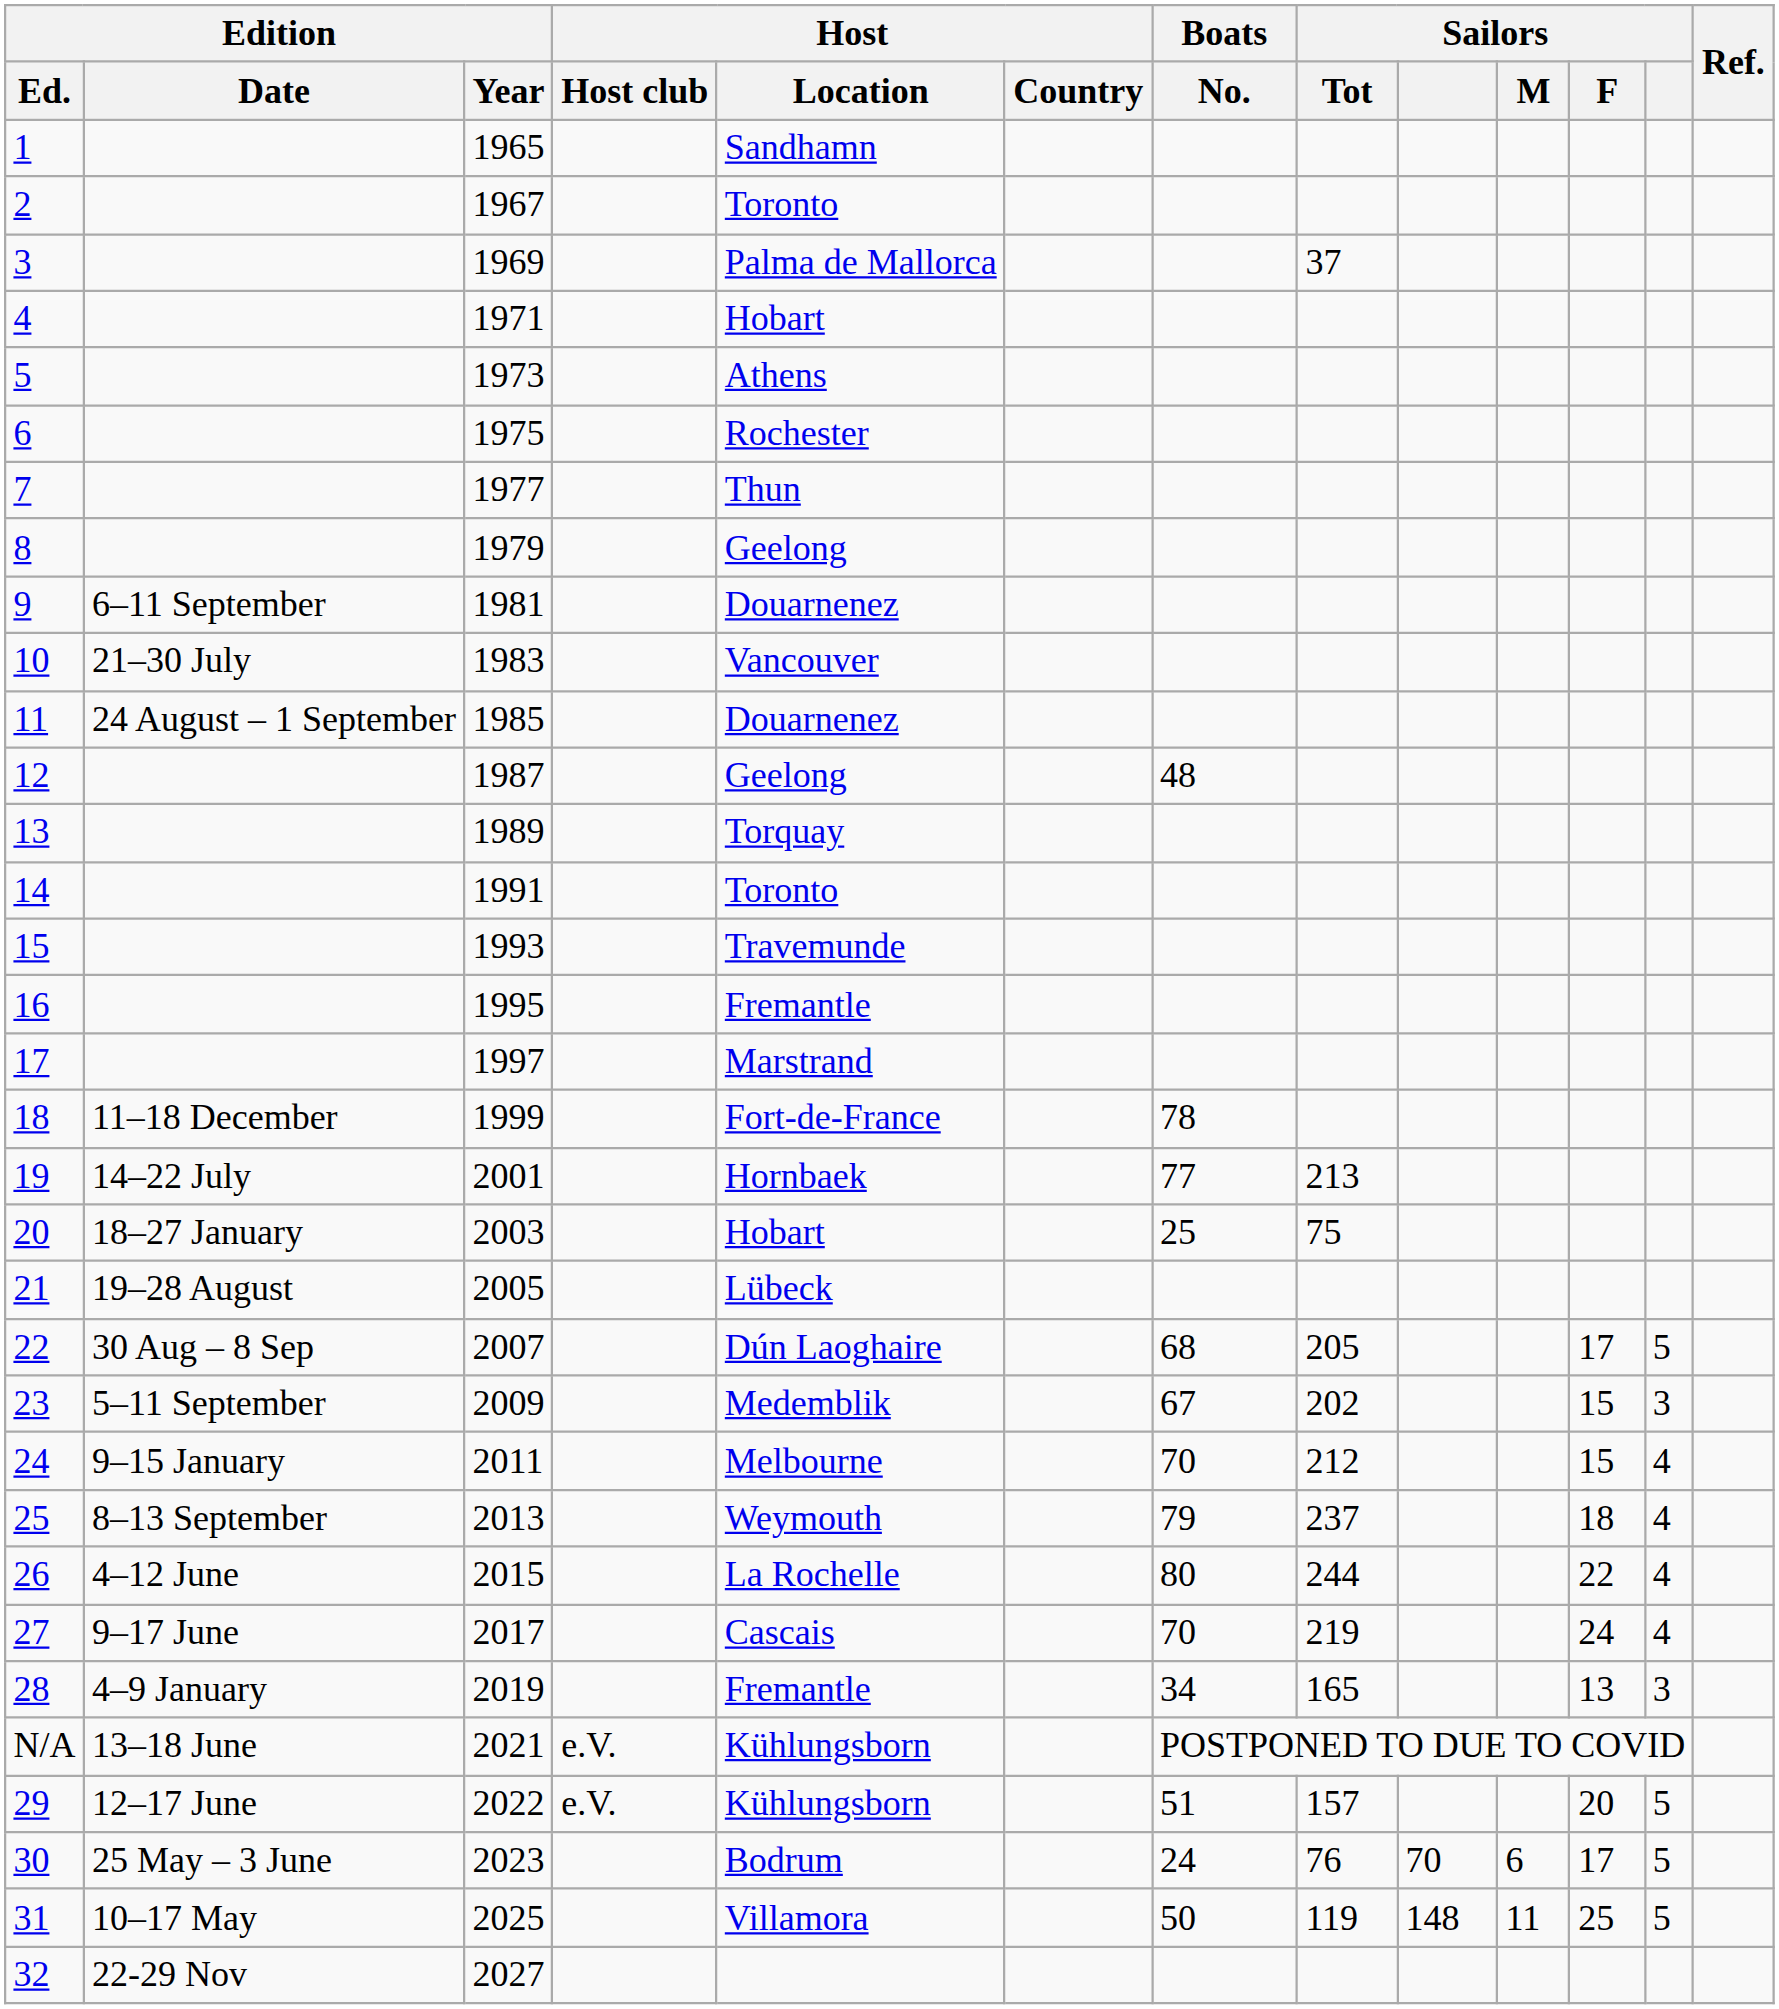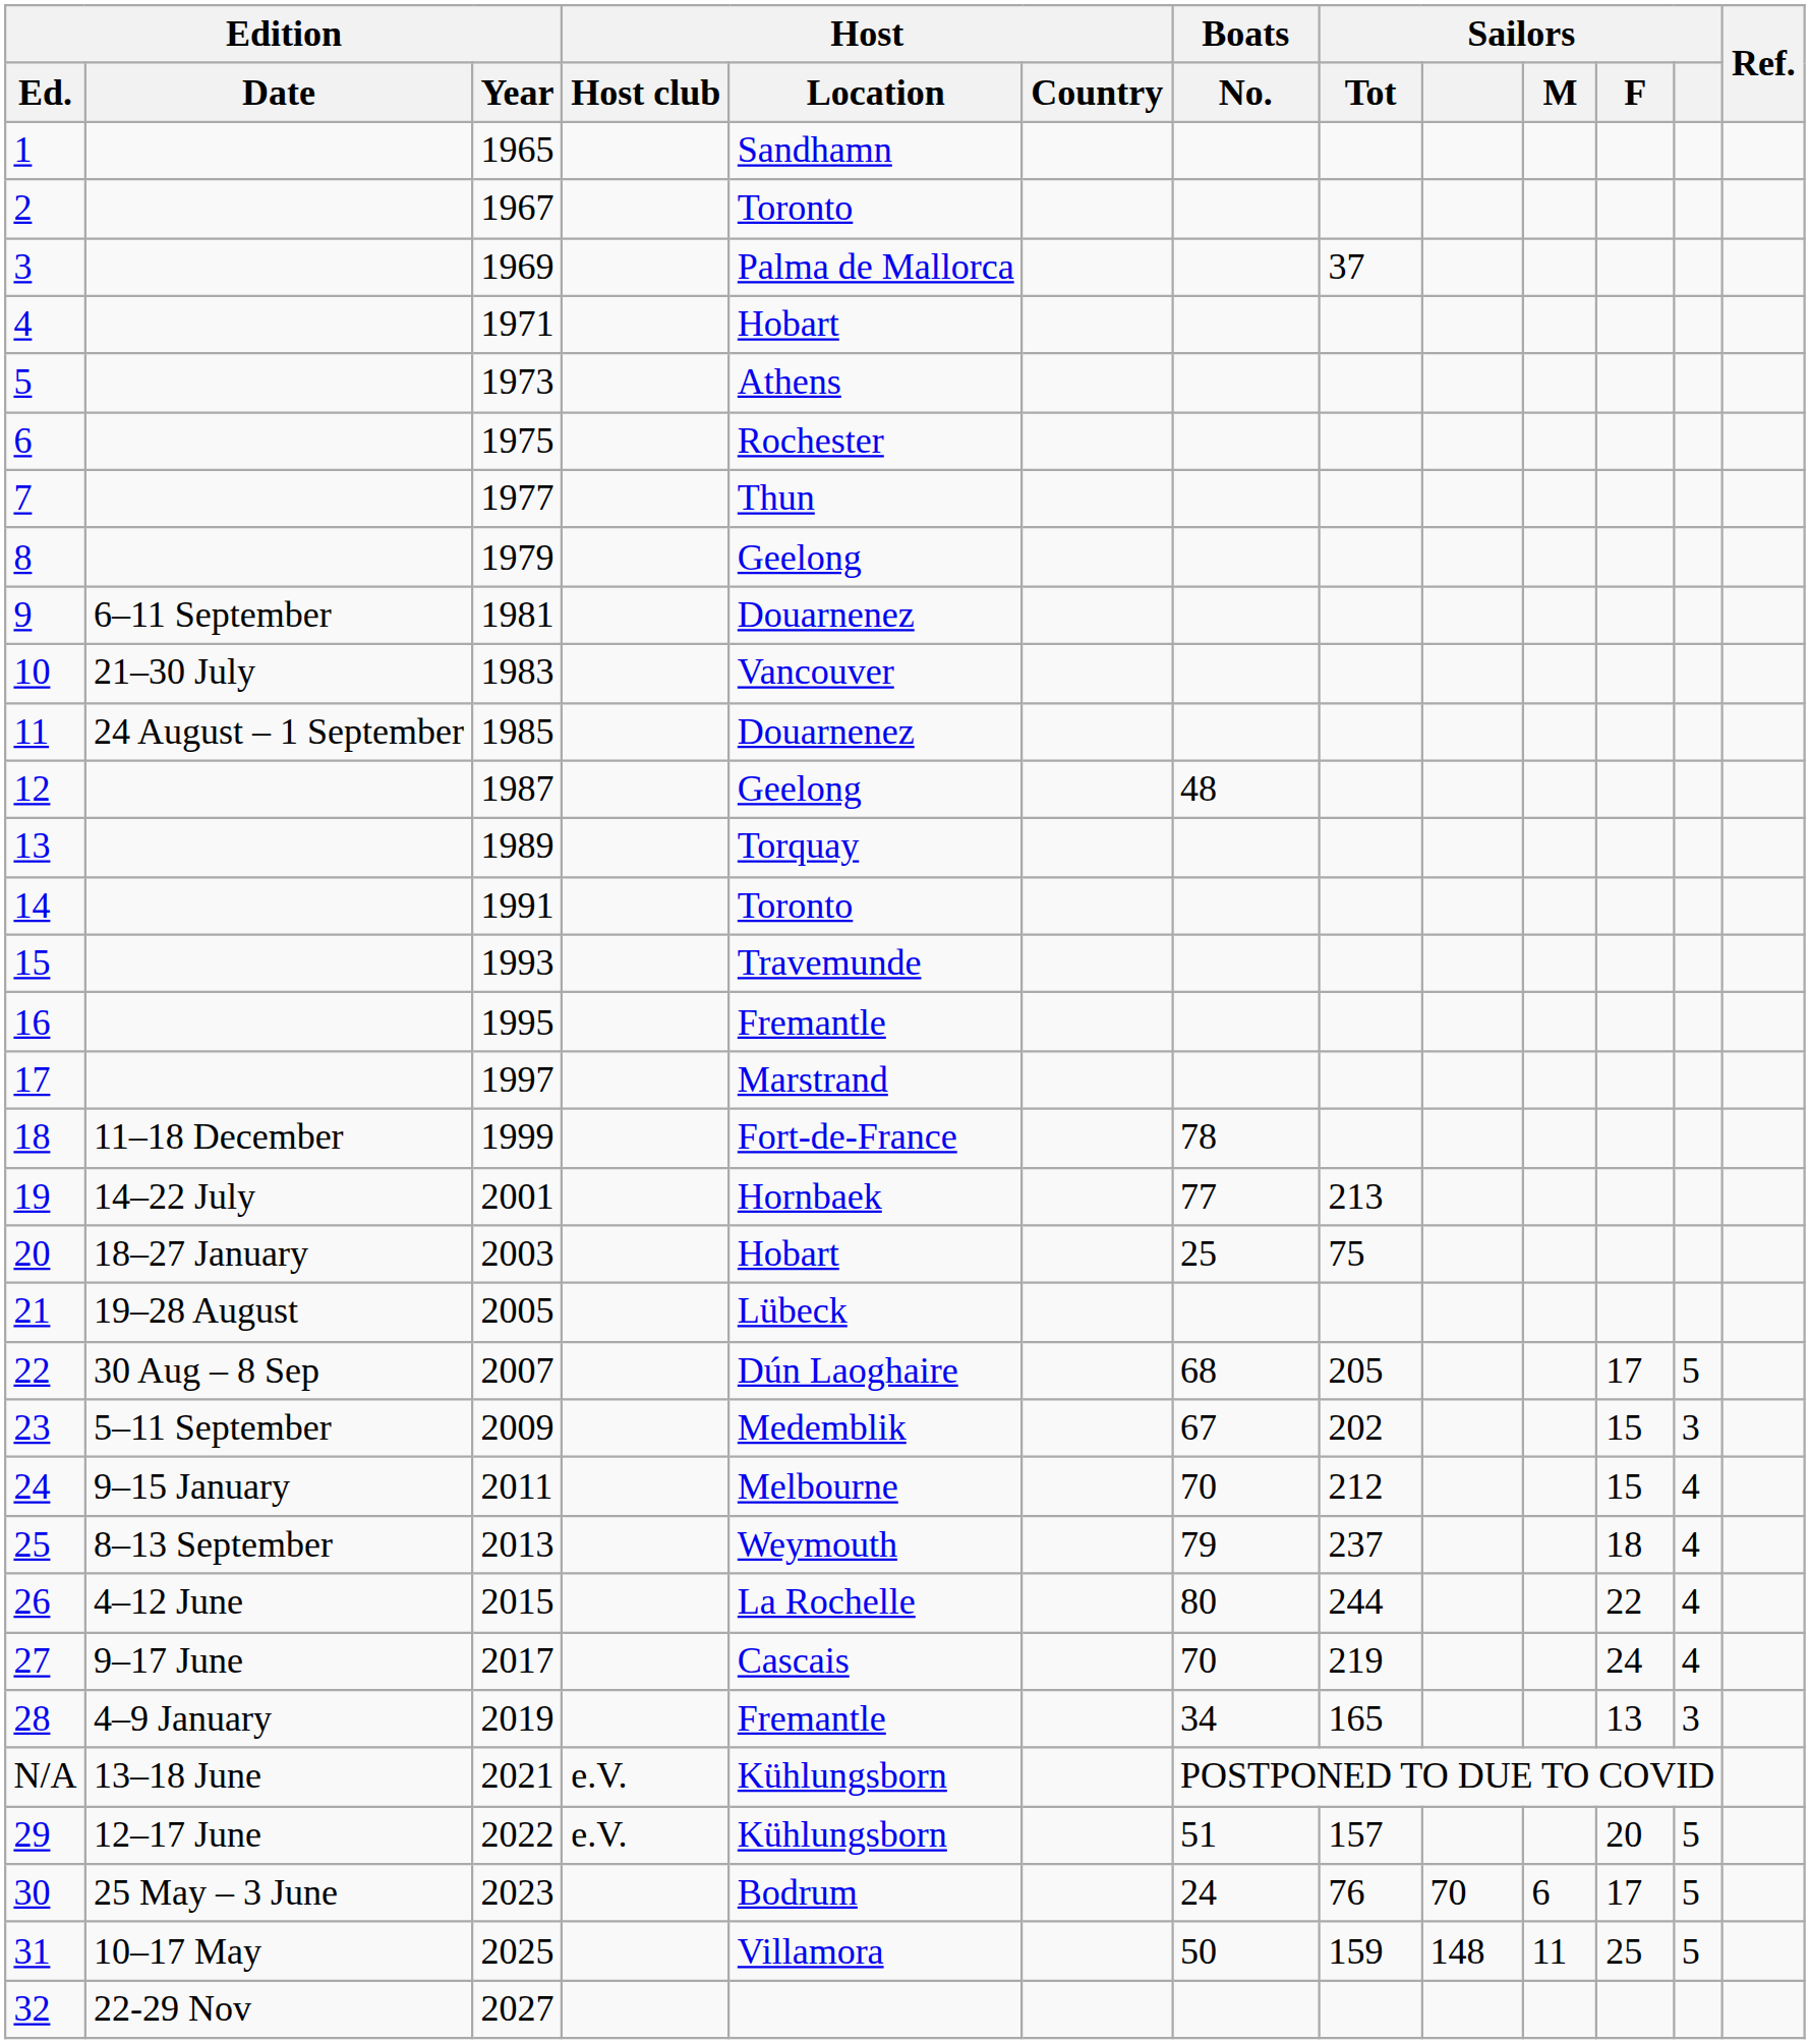 <table class="wikitable sortable">
 <tr>
 <th colspan=3>Edition</th>
 <th colspan=3>Host</th>
 <th colspan=1>Boats</th>
 <th colspan=5>Sailors</th>
 <th rowspan=2>Ref.</th>
 </tr>
 <tr>
 <th>Ed.</th>
 <th>Date</th>
 <th>Year</th>
 <th>Host club</th>
 <th>Location</th>
 <th>Country</th>
 <th>No.</th>
 <th>Tot</th>
 <th></th>
 <th>M</th>
 <th>F</th>
 <th></th>
 </tr>
 <tr>
 <td><a href='#'>1</a></td>
 <td></td>
 <td>1965</td>
 <td></td>
 <td><a href='#'>Sandhamn</a></td>
 <td></td>
 <td></td>
 <td></td>
 <td></td>
 <td></td>
 <td></td>
 <td></td>
 <td></td>
 </tr>
 <tr>
 <td><a href='#'>2</a></td>
 <td></td>
 <td>1967</td>
 <td></td>
 <td><a href='#'>Toronto</a></td>
 <td></td>
 <td></td>
 <td></td>
 <td></td>
 <td></td>
 <td></td>
 <td></td>
 <td></td>
 </tr>
 <tr>
 <td><a href='#'>3</a></td>
 <td></td>
 <td>1969</td>
 <td></td>
 <td><a href='#'>Palma de Mallorca</a></td>
 <td></td>
 <td></td>
 <td>37</td>
 <td></td>
 <td></td>
 <td></td>
 <td></td>
 <td></td>
 </tr>
 <tr>
 <td><a href='#'>4</a></td>
 <td></td>
 <td>1971</td>
 <td></td>
 <td><a href='#'>Hobart</a></td>
 <td></td>
 <td></td>
 <td></td>
 <td></td>
 <td></td>
 <td></td>
 <td></td>
 <td></td>
 </tr>
 <tr>
 <td><a href='#'>5</a></td>
 <td></td>
 <td>1973</td>
 <td></td>
 <td><a href='#'>Athens</a></td>
 <td></td>
 <td></td>
 <td></td>
 <td></td>
 <td></td>
 <td></td>
 <td></td>
 <td></td>
 </tr>
 <tr>
 <td><a href='#'>6</a></td>
 <td></td>
 <td>1975</td>
 <td></td>
 <td><a href='#'>Rochester</a></td>
 <td></td>
 <td></td>
 <td></td>
 <td></td>
 <td></td>
 <td></td>
 <td></td>
 <td></td>
 </tr>
 <tr>
 <td><a href='#'>7</a></td>
 <td></td>
 <td>1977</td>
 <td></td>
 <td><a href='#'>Thun</a></td>
 <td></td>
 <td></td>
 <td></td>
 <td></td>
 <td></td>
 <td></td>
 <td></td>
 <td></td>
 </tr>
 <tr>
 <td><a href='#'>8</a></td>
 <td></td>
 <td>1979</td>
 <td></td>
 <td><a href='#'>Geelong</a></td>
 <td></td>
 <td></td>
 <td></td>
 <td></td>
 <td></td>
 <td></td>
 <td></td>
 <td></td>
 </tr>
 <tr>
 <td><a href='#'>9</a></td>
 <td>6–11 September</td>
 <td>1981</td>
 <td></td>
 <td><a href='#'>Douarnenez</a></td>
 <td></td>
 <td></td>
 <td></td>
 <td></td>
 <td></td>
 <td></td>
 <td></td>
 <td></td>
 </tr>
 <tr>
 <td><a href='#'>10</a></td>
 <td>21–30 July</td>
 <td>1983</td>
 <td></td>
 <td><a href='#'>Vancouver</a></td>
 <td></td>
 <td></td>
 <td></td>
 <td></td>
 <td></td>
 <td></td>
 <td></td>
 <td></td>
 </tr>
 <tr>
 <td><a href='#'>11</a></td>
 <td>24 August – 1 September</td>
 <td>1985</td>
 <td></td>
 <td><a href='#'>Douarnenez</a></td>
 <td></td>
 <td></td>
 <td></td>
 <td></td>
 <td></td>
 <td></td>
 <td></td>
 <td></td>
 </tr>
 <tr>
 <td><a href='#'>12</a></td>
 <td></td>
 <td>1987</td>
 <td></td>
 <td><a href='#'>Geelong</a></td>
 <td></td>
 <td>48</td>
 <td></td>
 <td></td>
 <td></td>
 <td></td>
 <td></td>
 <td></td>
 </tr>
 <tr>
 <td><a href='#'>13</a></td>
 <td></td>
 <td>1989</td>
 <td></td>
 <td><a href='#'>Torquay</a></td>
 <td></td>
 <td></td>
 <td></td>
 <td></td>
 <td></td>
 <td></td>
 <td></td>
 <td></td>
 </tr>
 <tr>
 <td><a href='#'>14</a></td>
 <td></td>
 <td>1991</td>
 <td></td>
 <td><a href='#'>Toronto</a></td>
 <td></td>
 <td></td>
 <td></td>
 <td></td>
 <td></td>
 <td></td>
 <td></td>
 <td></td>
 </tr>
 <tr>
 <td><a href='#'>15</a></td>
 <td></td>
 <td>1993</td>
 <td></td>
 <td><a href='#'>Travemunde</a></td>
 <td></td>
 <td></td>
 <td></td>
 <td></td>
 <td></td>
 <td></td>
 <td></td>
 <td></td>
 </tr>
 <tr>
 <td><a href='#'>16</a></td>
 <td></td>
 <td>1995</td>
 <td></td>
 <td><a href='#'>Fremantle</a></td>
 <td></td>
 <td></td>
 <td></td>
 <td></td>
 <td></td>
 <td></td>
 <td></td>
 <td></td>
 </tr>
 <tr>
 <td><a href='#'>17</a></td>
 <td></td>
 <td>1997</td>
 <td></td>
 <td><a href='#'>Marstrand</a></td>
 <td></td>
 <td></td>
 <td></td>
 <td></td>
 <td></td>
 <td></td>
 <td></td>
 <td></td>
 </tr>
 <tr>
 <td><a href='#'>18</a></td>
 <td>11–18 December</td>
 <td>1999</td>
 <td></td>
 <td><a href='#'>Fort-de-France</a></td>
 <td></td>
 <td>78</td>
 <td></td>
 <td></td>
 <td></td>
 <td></td>
 <td></td>
 <td></td>
 </tr>
 <tr>
 <td><a href='#'>19</a></td>
 <td>14–22 July</td>
 <td>2001</td>
 <td></td>
 <td><a href='#'>Hornbaek</a></td>
 <td></td>
 <td>77</td>
 <td>213</td>
 <td></td>
 <td></td>
 <td></td>
 <td></td>
 <td></td>
 </tr>
 <tr>
 <td><a href='#'>20</a></td>
 <td>18–27 January</td>
 <td>2003</td>
 <td></td>
 <td><a href='#'>Hobart</a></td>
 <td></td>
 <td>25</td>
 <td>75</td>
 <td></td>
 <td></td>
 <td></td>
 <td></td>
 <td></td>
 </tr>
 <tr>
 <td><a href='#'>21</a></td>
 <td>19–28 August</td>
 <td>2005</td>
 <td></td>
 <td><a href='#'>Lübeck</a></td>
 <td></td>
 <td></td>
 <td></td>
 <td></td>
 <td></td>
 <td></td>
 <td></td>
 <td></td>
 </tr>
 <tr>
 <td><a href='#'>22</a></td>
 <td>30 Aug – 8 Sep</td>
 <td>2007</td>
 <td></td>
 <td><a href='#'>Dún Laoghaire</a></td>
 <td></td>
 <td>68</td>
 <td>205</td>
 <td></td>
 <td></td>
 <td>17</td>
 <td>5</td>
 <td></td>
 </tr>
 <tr>
 <td><a href='#'>23</a></td>
 <td>5–11 September</td>
 <td>2009</td>
 <td></td>
 <td><a href='#'>Medemblik</a></td>
 <td></td>
 <td>67</td>
 <td>202</td>
 <td></td>
 <td></td>
 <td>15</td>
 <td>3</td>
 <td></td>
 </tr>
 <tr>
 <td><a href='#'>24</a></td>
 <td>9–15 January</td>
 <td>2011</td>
 <td></td>
 <td><a href='#'>Melbourne</a></td>
 <td></td>
 <td>70</td>
 <td>212</td>
 <td></td>
 <td></td>
 <td>15</td>
 <td>4</td>
 <td></td>
 </tr>
 <tr>
 <td><a href='#'>25</a></td>
 <td>8–13 September</td>
 <td>2013</td>
 <td></td>
 <td><a href='#'>Weymouth</a></td>
 <td></td>
 <td>79</td>
 <td>237</td>
 <td></td>
 <td></td>
 <td>18</td>
 <td>4</td>
 <td></td>
 </tr>
 <tr>
 <td><a href='#'>26</a></td>
 <td>4–12 June</td>
 <td>2015</td>
 <td></td>
 <td><a href='#'>La Rochelle</a></td>
 <td></td>
 <td>80</td>
 <td>244</td>
 <td></td>
 <td></td>
 <td>22</td>
 <td>4</td>
 <td></td>
 </tr>
 <tr>
 <td><a href='#'>27</a></td>
 <td>9–17 June</td>
 <td>2017</td>
 <td></td>
 <td><a href='#'>Cascais</a></td>
 <td></td>
 <td>70</td>
 <td>219</td>
 <td></td>
 <td></td>
 <td>24</td>
 <td>4</td>
 <td></td>
 </tr>
 <tr>
 <td><a href='#'>28</a></td>
 <td>4–9 January</td>
 <td>2019</td>
 <td></td>
 <td><a href='#'>Fremantle</a></td>
 <td></td>
 <td>34</td>
 <td>165</td>
 <td></td>
 <td></td>
 <td>13</td>
 <td>3</td>
 <td></td>
 </tr>
 <tr>
 <td>N/A</td>
 <td>13–18 June</td>
 <td>2021</td>
 <td> e.V.</td>
 <td><a href='#'>Kühlungsborn</a></td>
 <td></td>
 <td COLSPAN=6>POSTPONED TO DUE TO COVID</td>
 <td></td>
 </tr>
 <tr>
 <td><a href='#'>29</a></td>
 <td>12–17 June</td>
 <td>2022</td>
 <td> e.V.</td>
 <td><a href='#'>Kühlungsborn</a></td>
 <td></td>
 <td>51</td>
 <td>157</td>
 <td></td>
 <td></td>
 <td>20</td>
 <td>5</td>
 <td></td>
 </tr>
 <tr>
 <td><a href='#'>30</a></td>
 <td>25 May – 3 June</td>
 <td>2023</td>
 <td></td>
 <td><a href='#'>Bodrum</a></td>
 <td></td>
 <td>24</td>
 <td>76</td>
 <td>70</td>
 <td>6</td>
 <td>17</td>
 <td>5</td>
 <td></td>
 </tr>
 <tr>
 <td><a href='#'>31</a></td>
 <td>10–17 May</td>
 <td>2025</td>
 <td></td>
 <td><a href='#'>Villamora</a></td>
 <td></td>
 <td>50</td>
-<td>119</td>
+<td>159</td>
 <td>148</td>
 <td>11</td>
 <td>25</td>
 <td>5</td>
 <td></td>
 </tr>
 <tr>
 <td><a href='#'>32</a></td>
 <td>22-29 Nov</td>
 <td>2027</td>
 <td></td>
 <td></td>
 <td></td>
 <td></td>
 <td></td>
 <td></td>
 <td></td>
 <td></td>
 <td></td>
 <td></td>
 </tr>
 </table>
